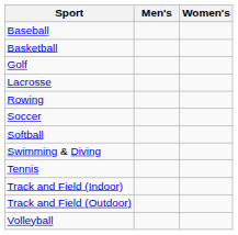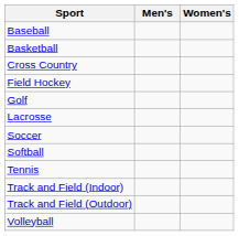 <table class="wikitable">
 <tr>
 <th>Sport</th>
 <th width=60>Men's</th>
 <th>Women's</th>
 </tr>
 <tr>
 <td><a href='#'>Baseball</a></td>
 <td></td>
 <td></td>
 </tr>
 <tr>
 <td><a href='#'>Basketball</a></td>
 <td></td>
 <td></td>
 </tr>
 <tr>
+<td><a href='#'>Cross Country</a></td>
+<td></td>
+<td></td>
+</tr>
+<tr>
+<td><a href='#'>Field Hockey</a></td>
+<td></td>
+<td></td>
+</tr>
+<tr>
 <td><a href='#'>Golf</a></td>
 <td></td>
 <td></td>
 </tr>
 <tr>
 <td><a href='#'>Lacrosse</a></td>
 <td></td>
 <td></td>
 </tr>
 <tr>
-<td><a href='#'>Rowing</a></td>
-<td></td>
-<td></td>
-</tr>
-<tr>
 <td><a href='#'>Soccer</a></td>
 <td></td>
 <td></td>
 </tr>
 <tr>
 <td><a href='#'>Softball</a></td>
-<td></td>
-<td></td>
-</tr>
-<tr>
-<td><a href='#'>Swimming</a> & <a href='#'>Diving</a></td>
 <td></td>
 <td></td>
 </tr>
 <tr>
 <td><a href='#'>Tennis</a></td>
 <td></td>
 <td></td>
 </tr>
 <tr>
 <td><a href='#'>Track and Field (Indoor)</a></td>
 <td></td>
 <td></td>
 </tr>
 <tr>
 <td><a href='#'>Track and Field (Outdoor)</a></td>
 <td></td>
 <td></td>
 </tr>
 <tr>
 <td><a href='#'>Volleyball</a></td>
 <td></td>
 <td></td>
 </tr>
 </table>
